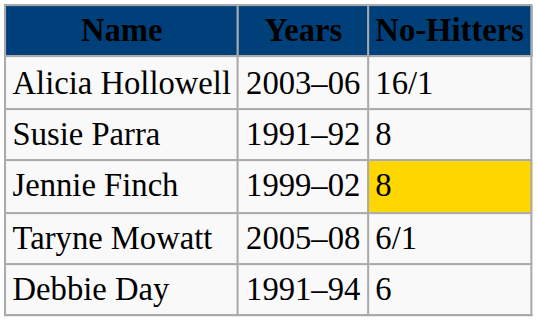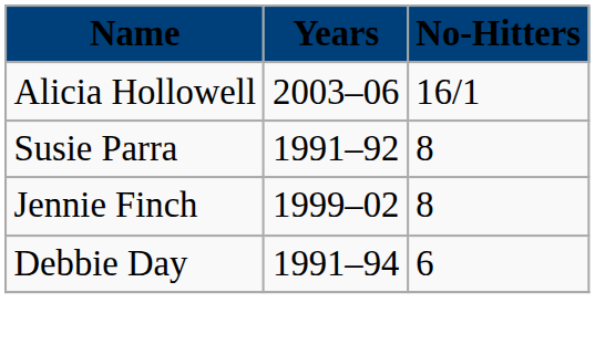 <table class="wikitable">
 <tr>
 <th style="background:#00407a;"><span>Name</span></th>
 <th style="background:#00407a;"><span>Years</span></th>
 <th style="background:#00407a;"><span>No-Hitters</span></th>
 </tr>
 <tr>
 <td>Alicia Hollowell</td>
 <td>2003–06</td>
 <td>16/1</td>
 </tr>
 <tr>
 <td>Susie Parra</td>
 <td>1991–92</td>
 <td>8</td>
 </tr>
 <tr>
 <td>Jennie Finch</td>
 <td>1999–02</td>
-<td style="background: gold;">8</td>
-</tr>
-<tr>
-<td>Taryne Mowatt</td>
-<td>2005–08</td>
-<td>6/1</td>
+<td>8</td>
 </tr>
 <tr>
 <td>Debbie Day</td>
 <td>1991–94</td>
 <td>6</td>
 </tr>
 <tr>
 </tr>
 </table>
